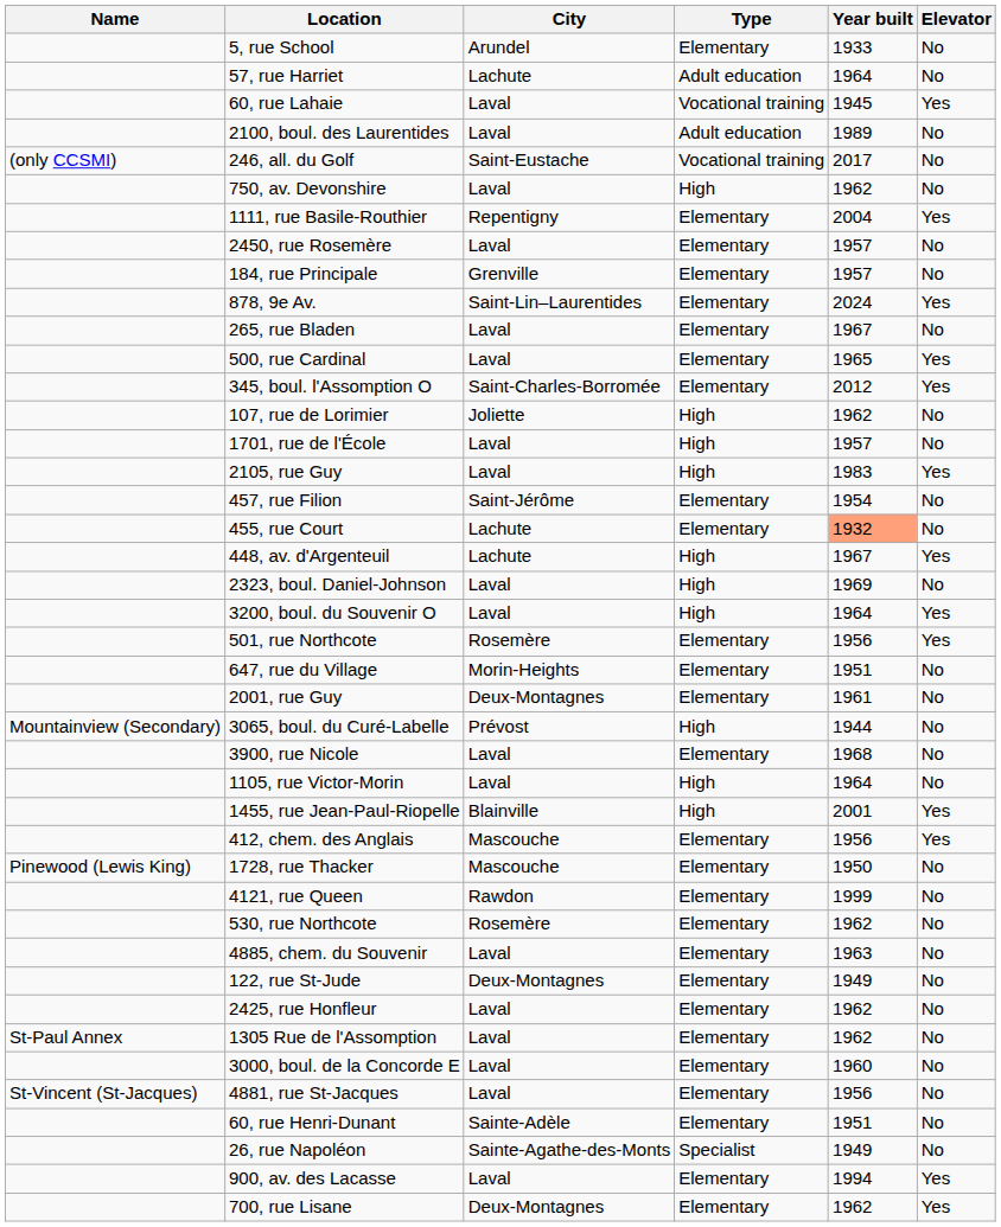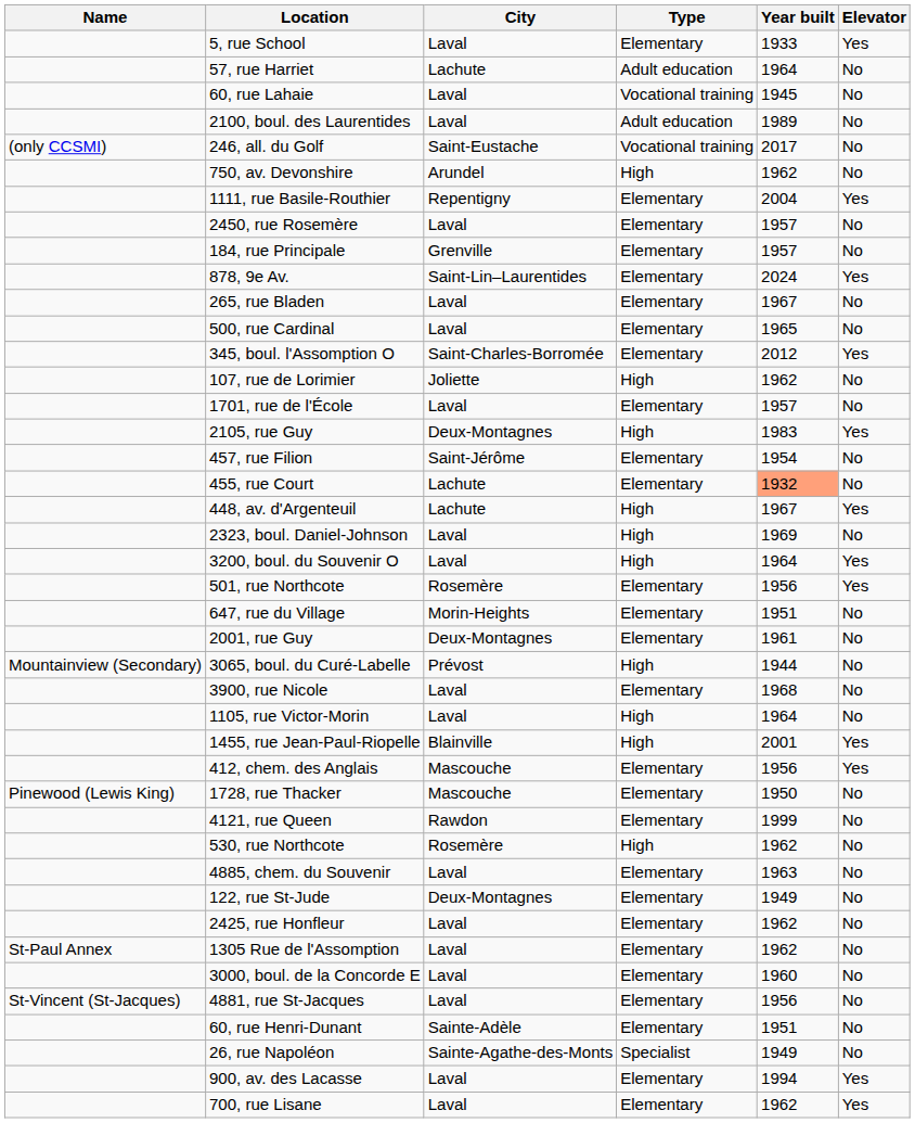 <table class="wikitable">
 <tr>
 <th>Name</th>
 <th>Location</th>
 <th>City</th>
 <th>Type</th>
 <th>Year built</th>
 <th>Elevator</th>
 </tr>
 <tr>
 <td></td>
 <td>5, rue School</td>
-<td>Arundel</td>
+<td>Laval</td>
 <td>Elementary</td>
 <td>1933</td>
-<td>No</td>
+<td>Yes</td>
 </tr>
 <tr>
 <td></td>
 <td>57, rue Harriet</td>
 <td>Lachute</td>
 <td>Adult education</td>
 <td>1964</td>
 <td>No</td>
 </tr>
 <tr>
 <td></td>
 <td>60, rue Lahaie</td>
 <td>Laval</td>
 <td>Vocational training</td>
 <td>1945</td>
-<td>Yes</td>
+<td>No</td>
 </tr>
 <tr>
 <td></td>
 <td>2100, boul. des Laurentides</td>
 <td>Laval</td>
 <td>Adult education</td>
 <td>1989</td>
 <td>No</td>
 </tr>
 <tr>
 <td> (only <a href='#'>CCSMI</a>)</td>
 <td>246, all. du Golf</td>
 <td>Saint-Eustache</td>
 <td>Vocational training</td>
 <td>2017</td>
 <td>No</td>
 </tr>
 <tr>
 <td></td>
 <td>750, av. Devonshire</td>
-<td>Laval</td>
+<td>Arundel</td>
 <td>High</td>
 <td>1962</td>
 <td>No</td>
 </tr>
 <tr>
 <td></td>
 <td>1111, rue Basile-Routhier</td>
 <td>Repentigny</td>
 <td>Elementary</td>
 <td>2004</td>
 <td>Yes</td>
 </tr>
 <tr>
 <td></td>
 <td>2450, rue Rosemère</td>
 <td>Laval</td>
 <td>Elementary</td>
 <td>1957</td>
 <td>No</td>
 </tr>
 <tr>
 <td></td>
 <td>184, rue Principale</td>
 <td>Grenville</td>
 <td>Elementary</td>
 <td>1957</td>
 <td>No</td>
 </tr>
 <tr>
 <td></td>
 <td>878, 9e Av.</td>
 <td>Saint-Lin–Laurentides</td>
 <td>Elementary</td>
 <td>2024</td>
 <td>Yes</td>
 </tr>
 <tr>
 <td></td>
 <td>265, rue Bladen</td>
 <td>Laval</td>
 <td>Elementary</td>
 <td>1967</td>
 <td>No</td>
 </tr>
 <tr>
 <td></td>
 <td>500, rue Cardinal</td>
 <td>Laval</td>
 <td>Elementary</td>
 <td>1965</td>
-<td>Yes</td>
+<td>No</td>
 </tr>
 <tr>
 <td></td>
 <td>345, boul. l'Assomption O</td>
 <td>Saint-Charles-Borromée</td>
 <td>Elementary</td>
 <td>2012</td>
 <td>Yes</td>
 </tr>
 <tr>
 <td></td>
 <td>107, rue de Lorimier</td>
 <td>Joliette</td>
 <td>High</td>
 <td>1962</td>
 <td>No</td>
 </tr>
 <tr>
 <td></td>
 <td>1701, rue de l'École</td>
 <td>Laval</td>
-<td>High</td>
+<td>Elementary</td>
 <td>1957</td>
 <td>No</td>
 </tr>
 <tr>
 <td></td>
 <td>2105, rue Guy</td>
-<td>Laval</td>
+<td>Deux-Montagnes</td>
 <td>High</td>
 <td>1983</td>
 <td>Yes</td>
 </tr>
 <tr>
 <td></td>
 <td>457, rue Filion</td>
 <td>Saint-Jérôme</td>
 <td>Elementary</td>
 <td>1954</td>
 <td>No</td>
 </tr>
 <tr>
 <td></td>
 <td>455, rue Court</td>
 <td>Lachute</td>
 <td>Elementary</td>
 <td style="background: lightsalmon;">1932</td>
 <td>No</td>
 </tr>
 <tr>
 <td></td>
 <td>448, av. d'Argenteuil</td>
 <td>Lachute</td>
 <td>High</td>
 <td>1967</td>
 <td>Yes</td>
 </tr>
 <tr>
 <td></td>
 <td>2323, boul. Daniel-Johnson</td>
 <td>Laval</td>
 <td>High</td>
 <td>1969</td>
 <td>No</td>
 </tr>
 <tr>
 <td></td>
 <td>3200, boul. du Souvenir O</td>
 <td>Laval</td>
 <td>High</td>
 <td>1964</td>
 <td>Yes</td>
 </tr>
 <tr>
 <td></td>
 <td>501, rue Northcote</td>
 <td>Rosemère</td>
 <td>Elementary</td>
 <td>1956</td>
 <td>Yes</td>
 </tr>
 <tr>
 <td></td>
 <td>647, rue du Village</td>
 <td>Morin-Heights</td>
 <td>Elementary</td>
 <td>1951</td>
 <td>No</td>
 </tr>
 <tr>
 <td></td>
 <td>2001, rue Guy</td>
 <td>Deux-Montagnes</td>
 <td>Elementary</td>
 <td>1961</td>
 <td>No</td>
 </tr>
 <tr>
 <td>Mountainview (Secondary)</td>
 <td>3065, boul. du Curé-Labelle</td>
 <td>Prévost</td>
 <td>High</td>
 <td>1944</td>
 <td>No</td>
 </tr>
 <tr>
 <td></td>
 <td>3900, rue Nicole</td>
 <td>Laval</td>
 <td>Elementary</td>
 <td>1968</td>
 <td>No</td>
 </tr>
 <tr>
 <td></td>
 <td>1105, rue Victor-Morin</td>
 <td>Laval</td>
 <td>High</td>
 <td>1964</td>
 <td>No</td>
 </tr>
 <tr>
 <td></td>
 <td>1455, rue Jean-Paul-Riopelle</td>
 <td>Blainville</td>
 <td>High</td>
 <td>2001</td>
 <td>Yes</td>
 </tr>
 <tr>
 <td></td>
 <td>412, chem. des Anglais</td>
 <td>Mascouche</td>
 <td>Elementary</td>
 <td>1956</td>
 <td>Yes</td>
 </tr>
 <tr>
 <td>Pinewood (Lewis King)</td>
 <td>1728, rue Thacker</td>
 <td>Mascouche</td>
 <td>Elementary</td>
 <td>1950</td>
 <td>No</td>
 </tr>
 <tr>
 <td></td>
 <td>4121, rue Queen</td>
 <td>Rawdon</td>
 <td>Elementary</td>
 <td>1999</td>
 <td>No</td>
 </tr>
 <tr>
 <td></td>
 <td>530, rue Northcote</td>
 <td>Rosemère</td>
-<td>Elementary</td>
+<td>High</td>
 <td>1962</td>
 <td>No</td>
 </tr>
 <tr>
 <td></td>
 <td>4885, chem. du Souvenir</td>
 <td>Laval</td>
 <td>Elementary</td>
 <td>1963</td>
 <td>No</td>
 </tr>
 <tr>
 <td></td>
 <td>122, rue St-Jude</td>
 <td>Deux-Montagnes</td>
 <td>Elementary</td>
 <td>1949</td>
 <td>No</td>
 </tr>
 <tr>
 <td></td>
 <td>2425, rue Honfleur</td>
 <td>Laval</td>
 <td>Elementary</td>
 <td>1962</td>
 <td>No</td>
 </tr>
 <tr>
 <td>St-Paul Annex</td>
 <td>1305 Rue de l'Assomption</td>
 <td>Laval</td>
 <td>Elementary</td>
 <td>1962</td>
 <td>No</td>
 </tr>
 <tr>
 <td></td>
 <td>3000, boul. de la Concorde E</td>
 <td>Laval</td>
 <td>Elementary</td>
 <td>1960</td>
 <td>No</td>
 </tr>
 <tr>
 <td>St-Vincent (St-Jacques)</td>
 <td>4881, rue St-Jacques</td>
 <td>Laval</td>
 <td>Elementary</td>
 <td>1956</td>
 <td>No</td>
 </tr>
 <tr>
 <td></td>
 <td>60, rue Henri-Dunant</td>
 <td>Sainte-Adèle</td>
 <td>Elementary</td>
 <td>1951</td>
 <td>No</td>
 </tr>
 <tr>
 <td></td>
 <td>26, rue Napoléon</td>
 <td>Sainte-Agathe-des-Monts</td>
 <td>Specialist</td>
 <td>1949</td>
 <td>No</td>
 </tr>
 <tr>
 <td></td>
 <td>900, av. des Lacasse</td>
 <td>Laval</td>
 <td>Elementary</td>
 <td>1994</td>
 <td>Yes</td>
 </tr>
 <tr>
 <td></td>
 <td>700, rue Lisane</td>
-<td>Deux-Montagnes</td>
+<td>Laval</td>
 <td>Elementary</td>
 <td>1962</td>
 <td>Yes</td>
 </tr>
 </table>
